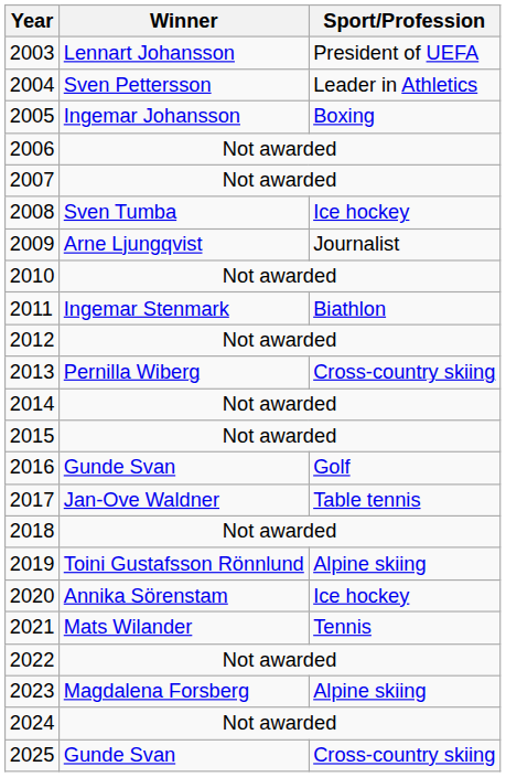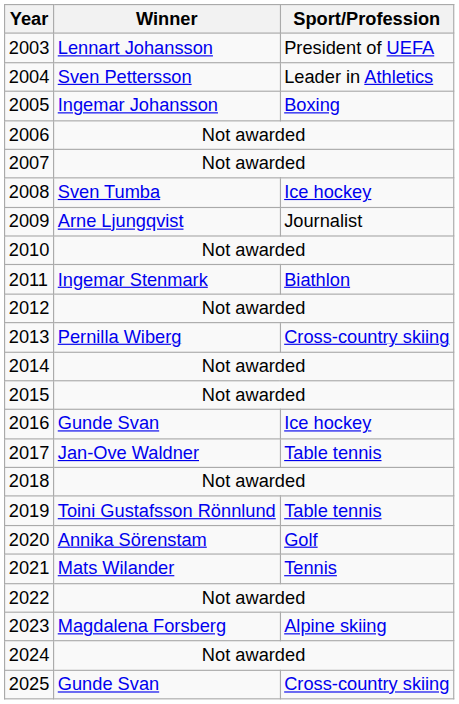 <table class="wikitable">
 <tr>
 <th>Year</th>
 <th>Winner</th>
 <th>Sport/Profession</th>
 </tr>
 <tr>
 <td>2003</td>
 <td><a href='#'>Lennart Johansson</a></td>
 <td>President of <a href='#'>UEFA</a></td>
 </tr>
 <tr>
 <td>2004</td>
 <td><a href='#'>Sven Pettersson</a></td>
 <td>Leader in <a href='#'>Athletics</a></td>
 </tr>
 <tr>
 <td>2005</td>
 <td><a href='#'>Ingemar Johansson</a></td>
 <td><a href='#'>Boxing</a></td>
 </tr>
 <tr>
 <td>2006</td>
 <td colspan=2 align=center>Not awarded</td>
 </tr>
 <tr>
 <td>2007</td>
 <td colspan=2 align=center>Not awarded</td>
 </tr>
 <tr>
 <td>2008</td>
 <td><a href='#'>Sven Tumba</a></td>
 <td><a href='#'>Ice hockey</a></td>
 </tr>
 <tr>
 <td>2009</td>
 <td><a href='#'>Arne Ljungqvist</a></td>
 <td>Journalist</td>
 </tr>
 <tr>
 <td>2010</td>
 <td colspan=2 align=center>Not awarded</td>
 </tr>
 <tr>
 <td>2011</td>
 <td><a href='#'>Ingemar Stenmark</a></td>
 <td><a href='#'>Biathlon</a></td>
 </tr>
 <tr>
 <td>2012</td>
 <td colspan=2 align=center>Not awarded</td>
 </tr>
 <tr>
 <td>2013</td>
 <td><a href='#'>Pernilla Wiberg</a></td>
 <td><a href='#'>Cross-country skiing</a></td>
 </tr>
 <tr>
 <td>2014</td>
 <td colspan=2 align=center>Not awarded</td>
 </tr>
 <tr>
 <td>2015</td>
 <td colspan=2 align=center>Not awarded</td>
 </tr>
 <tr>
 <td>2016</td>
 <td><a href='#'>Gunde Svan</a></td>
-<td><a href='#'>Golf</a></td>
+<td><a href='#'>Ice hockey</a></td>
 </tr>
 <tr>
 <td>2017</td>
 <td><a href='#'>Jan-Ove Waldner</a></td>
 <td><a href='#'>Table tennis</a></td>
 </tr>
 <tr>
 <td>2018</td>
 <td colspan=2 align=center>Not awarded</td>
 </tr>
 <tr>
 <td>2019</td>
 <td><a href='#'>Toini Gustafsson Rönnlund</a></td>
-<td><a href='#'>Alpine skiing</a></td>
+<td><a href='#'>Table tennis</a></td>
 </tr>
 <tr>
 <td>2020</td>
 <td><a href='#'>Annika Sörenstam</a></td>
-<td><a href='#'>Ice hockey</a></td>
+<td><a href='#'>Golf</a></td>
 </tr>
 <tr>
 <td>2021</td>
 <td><a href='#'>Mats Wilander</a></td>
 <td><a href='#'>Tennis</a></td>
 </tr>
 <tr>
 <td>2022</td>
 <td colspan=2 align=center>Not awarded</td>
 </tr>
 <tr>
 <td>2023</td>
 <td><a href='#'>Magdalena Forsberg</a></td>
 <td><a href='#'>Alpine skiing</a></td>
 </tr>
 <tr>
 <td>2024</td>
 <td colspan=2 align=center>Not awarded</td>
 </tr>
 <tr>
 <td>2025</td>
 <td><a href='#'>Gunde Svan</a></td>
 <td><a href='#'>Cross-country skiing</a></td>
 </tr>
 </table>
